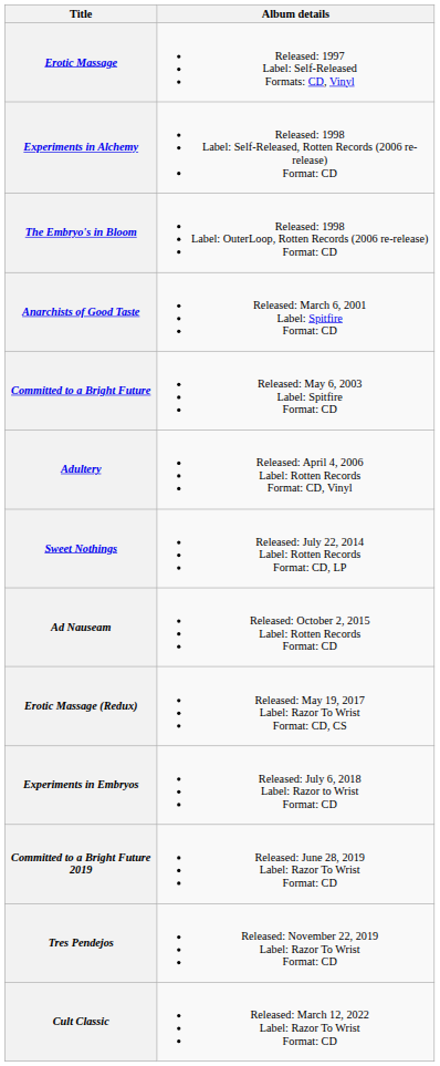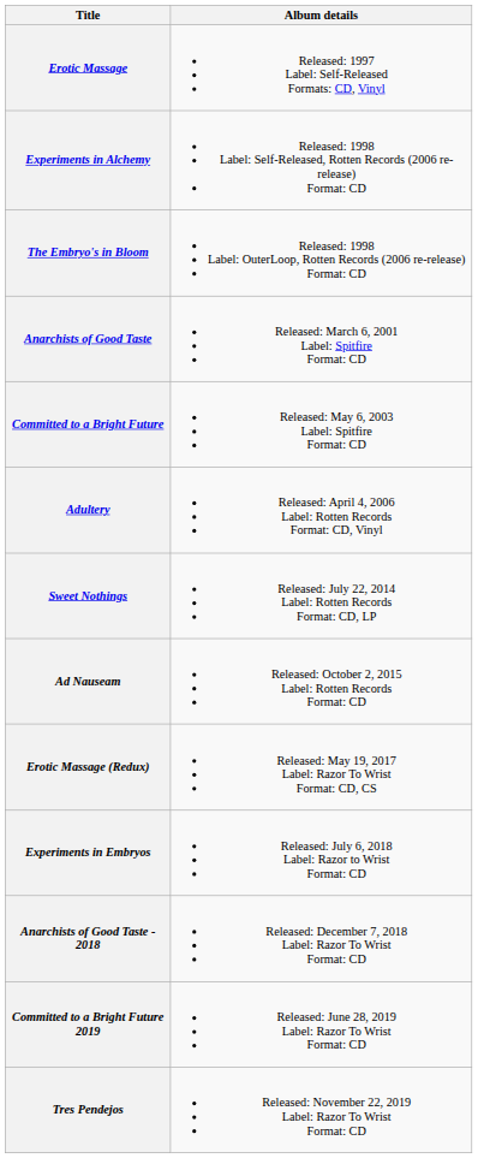 <table class="wikitable plainrowheaders" style="text-align:center;">
 <tr>
 <th scope="col" style="width:13em;">Title</th>
 <th scope="col" style="width:24em;">Album details</th>
 </tr>
 <tr>
 <th scope="row"><em><a href='#'>Erotic Massage</a></em></th>
 <td><br><ul><li>Released: 1997</li><li>Label: Self-Released</li><li>Formats: <a href='#'>CD</a>, <a href='#'>Vinyl</a></li></ul></td>
 </tr>
 <tr>
 <th scope="row"><em><a href='#'>Experiments in Alchemy</a></em></th>
 <td><br><ul><li>Released: 1998</li><li>Label: Self-Released, Rotten Records (2006 re-release)</li><li>Format: CD</li></ul></td>
 </tr>
 <tr>
 <th scope="row"><em><a href='#'>The Embryo's in Bloom</a></em></th>
 <td><br><ul><li>Released: 1998</li><li>Label: OuterLoop, Rotten Records (2006 re-release)</li><li>Format: CD</li></ul></td>
 </tr>
 <tr>
 <th scope="row"><em><a href='#'>Anarchists of Good Taste</a></em></th>
 <td><br><ul><li>Released: March 6, 2001</li><li>Label: <a href='#'>Spitfire</a></li><li>Format: CD</li></ul></td>
 </tr>
 <tr>
 <th scope="row"><em><a href='#'>Committed to a Bright Future</a></em></th>
 <td><br><ul><li>Released: May 6, 2003</li><li>Label: Spitfire</li><li>Format: CD</li></ul></td>
 </tr>
 <tr>
 <th scope="row"><em><a href='#'>Adultery</a></em></th>
 <td><br><ul><li>Released: April 4, 2006</li><li>Label: Rotten Records</li><li>Format: CD, Vinyl</li></ul></td>
 </tr>
 <tr>
 <th scope="row"><em><a href='#'>Sweet Nothings</a></em></th>
 <td><br><ul><li>Released: July 22, 2014</li><li>Label: Rotten Records</li><li>Format: CD, LP</li></ul></td>
 </tr>
 <tr>
 <th scope="row"><em>Ad Nauseam</em></th>
 <td><br><ul><li>Released: October 2, 2015</li><li>Label: Rotten Records</li><li>Format: CD</li></ul></td>
 </tr>
 <tr>
 <th scope="row"><em>Erotic Massage (Redux)</em></th>
 <td><br><ul><li>Released: May 19, 2017</li><li>Label: Razor To Wrist</li><li>Format: CD, CS</li></ul></td>
 </tr>
 <tr>
 <th scope="row"><em>Experiments in Embryos</em></th>
 <td><br><ul><li>Released: July 6, 2018</li><li>Label: Razor to Wrist</li><li>Format: CD</li></ul></td>
 </tr>
 <tr>
+<th scope="row"><em>Anarchists of Good Taste - 2018</em></th>
+<td><br><ul><li>Released: December 7, 2018</li><li>Label: Razor To Wrist</li><li>Format: CD</li></ul></td>
+</tr>
+<tr>
 <th scope="row"><em>Committed to a Bright Future 2019</em></th>
 <td><br><ul><li>Released: June 28, 2019</li><li>Label: Razor To Wrist</li><li>Format: CD</li></ul></td>
 </tr>
 <tr>
 <th scope="row"><em> Tres Pendejos </em></th>
 <td><br><ul><li>Released: November 22, 2019</li><li>Label: Razor To Wrist</li><li>Format: CD</li></ul></td>
 </tr>
-<tr>
-<th scope="row"><em>Cult Classic</em></th>
-<td><br><ul><li>Released: March 12, 2022</li><li>Label: Razor To Wrist</li><li>Format: CD</li></ul></td>
-</tr>
 </table>
